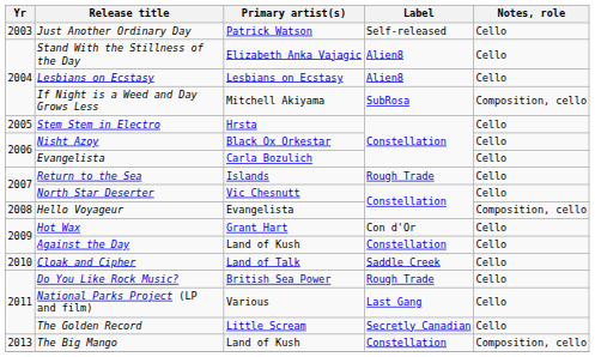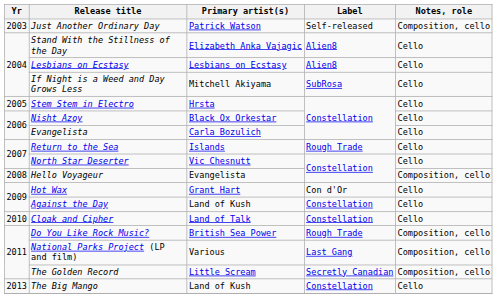 <table class="wikitable sortable" style="text-align:left;font-size:90%;">
 <tr>
 <th>Yr</th>
 <th style="width:18em;">Release title</th>
 <th>Primary artist(s)</th>
 <th>Label</th>
 <th>Notes, role</th>
 </tr>
 <tr>
 <td>2003</td>
 <td><em>Just Another Ordinary Day </em></td>
 <td><a href='#'>Patrick Watson</a></td>
 <td>Self-released</td>
-<td>Cello</td>
+<td>Composition, cello</td>
 </tr>
 <tr>
 <td rowspan="3">2004</td>
 <td><em>Stand With the Stillness of the Day</em></td>
 <td><a href='#'>Elizabeth Anka Vajagic</a></td>
 <td><a href='#'>Alien8</a></td>
 <td>Cello</td>
 </tr>
 <tr>
 <td><em><a href='#'>Lesbians on Ecstasy</a></em></td>
 <td><a href='#'>Lesbians on Ecstasy</a></td>
 <td><a href='#'>Alien8</a></td>
 <td>Cello</td>
 </tr>
 <tr>
 <td><em>If Night is a Weed and Day Grows Less</em></td>
 <td>Mitchell Akiyama</td>
 <td><a href='#'>SubRosa</a></td>
-<td>Composition, cello</td>
+<td>Cello</td>
 </tr>
 <tr>
 <td>2005</td>
 <td><em><a href='#'>Stem Stem in Electro</a></em></td>
 <td><a href='#'>Hrsta</a></td>
 <td rowspan="3"><a href='#'>Constellation</a></td>
 <td>Cello</td>
 </tr>
 <tr>
 <td rowspan="2">2006</td>
 <td><em><a href='#'>Nisht Azoy</a></em></td>
 <td><a href='#'>Black Ox Orkestar</a></td>
 <td>Cello</td>
 </tr>
 <tr>
 <td><em>Evangelista</em></td>
 <td><a href='#'>Carla Bozulich</a></td>
 <td>Cello</td>
 </tr>
 <tr>
 <td rowspan="2">2007</td>
 <td><em><a href='#'>Return to the Sea</a></em></td>
 <td><a href='#'>Islands</a></td>
 <td><a href='#'>Rough Trade</a></td>
 <td>Cello</td>
 </tr>
 <tr>
 <td><em><a href='#'>North Star Deserter</a></em></td>
 <td><a href='#'>Vic Chesnutt</a></td>
 <td rowspan="2"><a href='#'>Constellation</a></td>
 <td>Cello</td>
 </tr>
 <tr>
 <td>2008</td>
 <td><em>Hello Voyageur</em></td>
 <td>Evangelista</td>
 <td>Composition, cello</td>
 </tr>
 <tr>
 <td rowspan="2">2009</td>
 <td><em><a href='#'>Hot Wax</a></em></td>
 <td><a href='#'>Grant Hart</a></td>
 <td>Con d'Or</td>
 <td>Cello</td>
 </tr>
 <tr>
 <td><em><a href='#'>Against the Day</a></em></td>
 <td>Land of Kush</td>
 <td><a href='#'>Constellation</a></td>
 <td>Cello</td>
 </tr>
 <tr>
 <td>2010</td>
 <td><em><a href='#'>Cloak and Cipher</a></em></td>
 <td><a href='#'>Land of Talk</a></td>
-<td><a href='#'>Saddle Creek</a></td>
+<td><a href='#'>Constellation</a></td>
 <td>Cello</td>
 </tr>
 <tr>
 <td rowspan="3">2011</td>
 <td><em><a href='#'>Do You Like Rock Music?</a></em></td>
 <td><a href='#'>British Sea Power</a></td>
 <td><a href='#'>Rough Trade</a></td>
-<td>Cello</td>
+<td>Composition, cello</td>
 </tr>
 <tr>
 <td><em><a href='#'>National Parks Project</a></em> (LP and film)</td>
 <td>Various</td>
 <td><a href='#'>Last Gang</a></td>
-<td>Cello</td>
+<td>Composition, cello</td>
 </tr>
 <tr>
 <td><em>The Golden Record</em></td>
 <td><a href='#'>Little Scream</a></td>
 <td><a href='#'>Secretly Canadian</a></td>
-<td>Cello</td>
+<td>Composition, cello</td>
 </tr>
 <tr>
 <td>2013</td>
 <td><em>The Big Mango</em></td>
 <td>Land of Kush</td>
 <td><a href='#'>Constellation</a></td>
-<td>Composition, cello</td>
+<td>Cello</td>
 </tr>
 <tr>
 </tr>
 </table>
